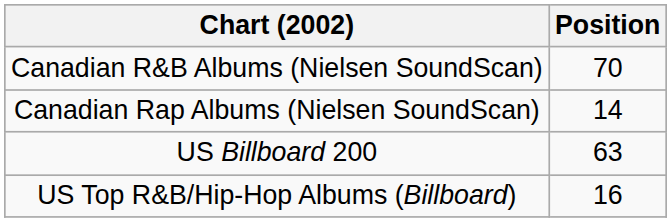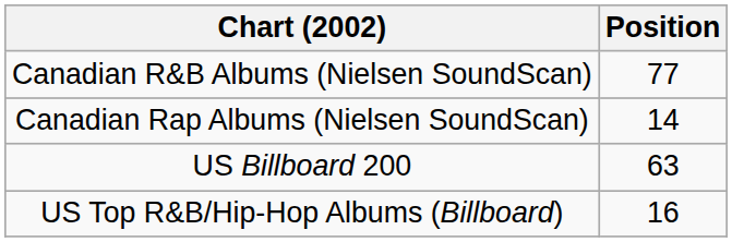 <table class="wikitable sortable plainrowheaders" style="text-align:center;">
 <tr>
 <th scope="col">Chart (2002)</th>
 <th scope="col">Position</th>
 </tr>
 <tr>
 <td>Canadian R&B Albums (Nielsen SoundScan)</td>
-<td style="text-align:center;">70</td>
+<td style="text-align:center;">77</td>
 </tr>
 <tr>
 <td>Canadian Rap Albums (Nielsen SoundScan)</td>
 <td style="text-align:center;">14</td>
 </tr>
 <tr>
 <td>US <em>Billboard</em> 200</td>
 <td style="text-align:center;">63</td>
 </tr>
 <tr>
 <td>US Top R&B/Hip-Hop Albums (<em>Billboard</em>)</td>
 <td style="text-align:center;">16</td>
 </tr>
 </table>
